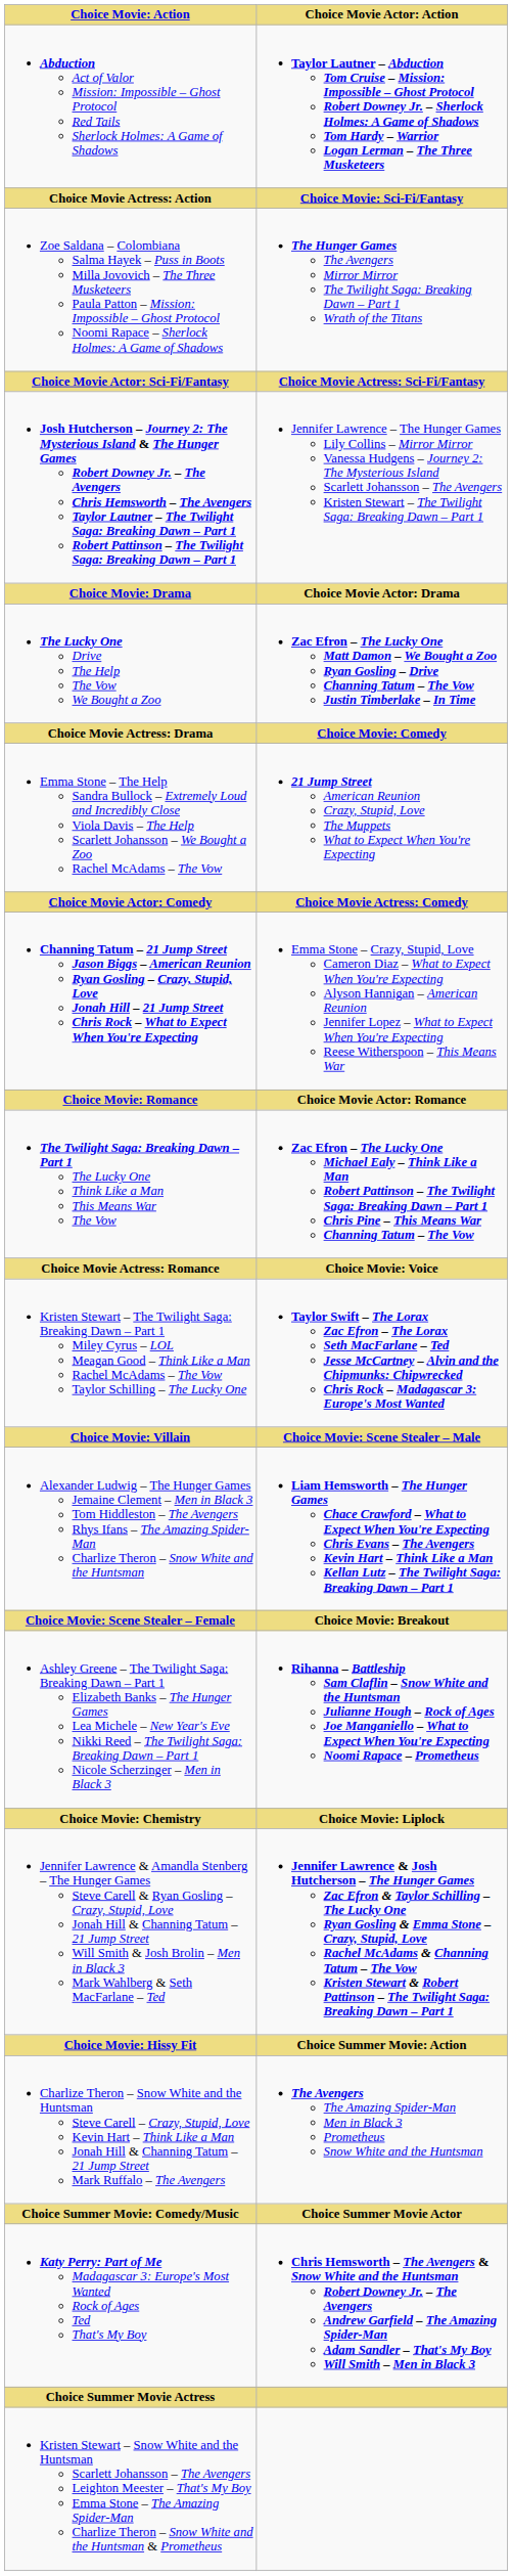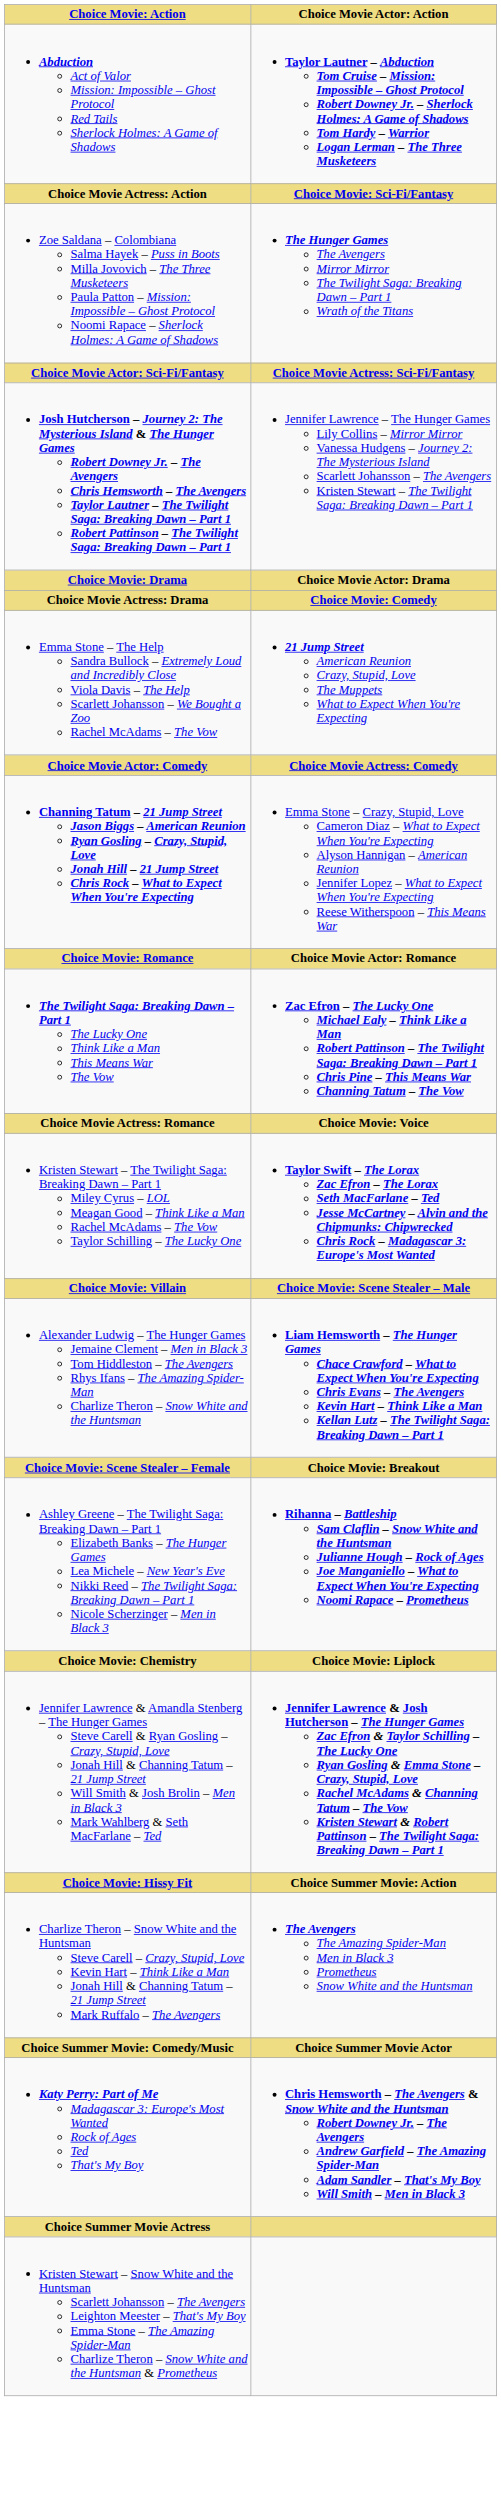 <table class="wikitable" style="width:100%">
 <tr>
 <th style="background:#EEDD82; width:50%"><a href='#'>Choice Movie: Action</a></th>
 <th style="background:#EEDD82; width:50%">Choice Movie Actor: Action</th>
 </tr>
 <tr>
 <td valign="top"><br><ul><li><strong><em><a href='#'>Abduction</a></em></strong><ul><li><em><a href='#'>Act of Valor</a></em></li><li><em><a href='#'>Mission: Impossible – Ghost Protocol</a></em></li><li><em><a href='#'>Red Tails</a></em></li><li><em><a href='#'>Sherlock Holmes: A Game of Shadows</a></em></li></ul></li></ul></td>
 <td valign="top"><br><ul><li><strong><a href='#'>Taylor Lautner</a> – <em><a href='#'>Abduction</a><strong><em><ul><li><a href='#'>Tom Cruise</a> – </em><a href='#'>Mission: Impossible – Ghost Protocol</a><em></li><li><a href='#'>Robert Downey Jr.</a> – </em><a href='#'>Sherlock Holmes: A Game of Shadows</a><em></li><li><a href='#'>Tom Hardy</a> – </em><a href='#'>Warrior</a><em></li><li><a href='#'>Logan Lerman</a> – </em><a href='#'>The Three Musketeers</a><em></li></ul></li></ul></td>
 </tr>
 <tr>
 <th style="background:#EEDD82; width:50%">Choice Movie Actress: Action</th>
 <th style="background:#EEDD82; width:50%"><a href='#'>Choice Movie: Sci-Fi/Fantasy</a></th>
 </tr>
 <tr>
 <td valign="top"><br><ul><li></strong><a href='#'>Zoe Saldana</a> – </em><a href='#'>Colombiana</a></em></strong><ul><li><a href='#'>Salma Hayek</a> – <em><a href='#'>Puss in Boots</a></em></li><li><a href='#'>Milla Jovovich</a> – <em><a href='#'>The Three Musketeers</a></em></li><li><a href='#'>Paula Patton</a> – <em><a href='#'>Mission: Impossible – Ghost Protocol</a></em></li><li><a href='#'>Noomi Rapace</a> – <em><a href='#'>Sherlock Holmes: A Game of Shadows</a></em></li></ul></li></ul></td>
 <td valign="top"><br><ul><li><strong><em><a href='#'>The Hunger Games</a></em></strong><ul><li><em><a href='#'>The Avengers</a></em></li><li><em><a href='#'>Mirror Mirror</a></em></li><li><em><a href='#'>The Twilight Saga: Breaking Dawn – Part 1</a></em></li><li><em><a href='#'>Wrath of the Titans</a></em></li></ul></li></ul></td>
 </tr>
 <tr>
 <th style="background:#EEDD82; width:50%"><a href='#'>Choice Movie Actor: Sci-Fi/Fantasy</a></th>
 <th style="background:#EEDD82; width:50%"><a href='#'>Choice Movie Actress: Sci-Fi/Fantasy</a></th>
 </tr>
 <tr>
 <td valign="top"><br><ul><li><strong><a href='#'>Josh Hutcherson</a> – <em><a href='#'>Journey 2: The Mysterious Island</a></em> & <em><a href='#'>The Hunger Games</a><strong><em><ul><li><a href='#'>Robert Downey Jr.</a> – </em><a href='#'>The Avengers</a><em></li><li><a href='#'>Chris Hemsworth</a> – </em><a href='#'>The Avengers</a><em></li><li><a href='#'>Taylor Lautner</a> – </em><a href='#'>The Twilight Saga: Breaking Dawn – Part 1</a><em></li><li><a href='#'>Robert Pattinson</a> – </em><a href='#'>The Twilight Saga: Breaking Dawn – Part 1</a><em></li></ul></li></ul></td>
 <td valign="top"><br><ul><li></strong><a href='#'>Jennifer Lawrence</a> – </em><a href='#'>The Hunger Games</a></em></strong><ul><li><a href='#'>Lily Collins</a> – <em><a href='#'>Mirror Mirror</a></em></li><li><a href='#'>Vanessa Hudgens</a> – <em><a href='#'>Journey 2: The Mysterious Island</a></em></li><li><a href='#'>Scarlett Johansson</a> – <em><a href='#'>The Avengers</a></em></li><li><a href='#'>Kristen Stewart</a> – <em><a href='#'>The Twilight Saga: Breaking Dawn – Part 1</a></em></li></ul></li></ul></td>
 </tr>
 <tr>
 <th style="background:#EEDD82; width:50%"><a href='#'>Choice Movie: Drama</a></th>
 <th style="background:#EEDD82; width:50%">Choice Movie Actor: Drama</th>
-</tr>
-<tr>
-<td valign="top"><br><ul><li><strong><em><a href='#'>The Lucky One</a></em></strong><ul><li><em><a href='#'>Drive</a></em></li><li><em><a href='#'>The Help</a></em></li><li><em><a href='#'>The Vow</a></em></li><li><em><a href='#'>We Bought a Zoo</a></em></li></ul></li></ul></td>
-<td valign="top"><br><ul><li><strong><a href='#'>Zac Efron</a> – <em><a href='#'>The Lucky One</a><strong><em><ul><li><a href='#'>Matt Damon</a> – </em><a href='#'>We Bought a Zoo</a><em></li><li><a href='#'>Ryan Gosling</a> – </em><a href='#'>Drive</a><em></li><li><a href='#'>Channing Tatum</a> – </em><a href='#'>The Vow</a><em></li><li><a href='#'>Justin Timberlake</a> – </em><a href='#'>In Time</a><em></li></ul></li></ul></td>
 </tr>
 <tr>
 <th style="background:#EEDD82; width:50%">Choice Movie Actress: Drama</th>
 <th style="background:#EEDD82; width:50%"><a href='#'>Choice Movie: Comedy</a></th>
 </tr>
 <tr>
 <td valign="top"><br><ul><li></strong><a href='#'>Emma Stone</a> – </em><a href='#'>The Help</a></em></strong><ul><li><a href='#'>Sandra Bullock</a> – <em><a href='#'>Extremely Loud and Incredibly Close</a></em></li><li><a href='#'>Viola Davis</a> – <em><a href='#'>The Help</a></em></li><li><a href='#'>Scarlett Johansson</a> – <em><a href='#'>We Bought a Zoo</a></em></li><li><a href='#'>Rachel McAdams</a> – <em><a href='#'>The Vow</a></em></li></ul></li></ul></td>
 <td valign="top"><br><ul><li><strong><em><a href='#'>21 Jump Street</a></em></strong><ul><li><em><a href='#'>American Reunion</a></em></li><li><em><a href='#'>Crazy, Stupid, Love</a></em></li><li><em><a href='#'>The Muppets</a></em></li><li><em><a href='#'>What to Expect When You're Expecting</a></em></li></ul></li></ul></td>
 </tr>
 <tr>
 <th style="background:#EEDD82; width:50%"><a href='#'>Choice Movie Actor: Comedy</a></th>
 <th style="background:#EEDD82; width:50%"><a href='#'>Choice Movie Actress: Comedy</a></th>
 </tr>
 <tr>
 <td valign="top"><br><ul><li><strong><a href='#'>Channing Tatum</a> – <em><a href='#'>21 Jump Street</a><strong><em><ul><li><a href='#'>Jason Biggs</a> – </em><a href='#'>American Reunion</a><em></li><li><a href='#'>Ryan Gosling</a> – </em><a href='#'>Crazy, Stupid, Love</a><em></li><li><a href='#'>Jonah Hill</a> – </em><a href='#'>21 Jump Street</a><em></li><li><a href='#'>Chris Rock</a> – </em><a href='#'>What to Expect When You're Expecting</a><em></li></ul></li></ul></td>
 <td valign="top"><br><ul><li></strong><a href='#'>Emma Stone</a> – </em><a href='#'>Crazy, Stupid, Love</a></em></strong><ul><li><a href='#'>Cameron Diaz</a> – <em><a href='#'>What to Expect When You're Expecting</a></em></li><li><a href='#'>Alyson Hannigan</a> – <em><a href='#'>American Reunion</a></em></li><li><a href='#'>Jennifer Lopez</a> – <em><a href='#'>What to Expect When You're Expecting</a></em></li><li><a href='#'>Reese Witherspoon</a> – <em><a href='#'>This Means War</a></em></li></ul></li></ul></td>
 </tr>
 <tr>
 <th style="background:#EEDD82; width:50%"><a href='#'>Choice Movie: Romance</a></th>
 <th style="background:#EEDD82; width:50%">Choice Movie Actor: Romance</th>
 </tr>
 <tr>
 <td valign="top"><br><ul><li><strong><em><a href='#'>The Twilight Saga: Breaking Dawn – Part 1</a></em></strong><ul><li><em><a href='#'>The Lucky One</a></em></li><li><em><a href='#'>Think Like a Man</a></em></li><li><em><a href='#'>This Means War</a></em></li><li><em><a href='#'>The Vow</a></em></li></ul></li></ul></td>
 <td valign="top"><br><ul><li><strong><a href='#'>Zac Efron</a> – <em><a href='#'>The Lucky One</a><strong><em><ul><li><a href='#'>Michael Ealy</a> – </em><a href='#'>Think Like a Man</a><em></li><li><a href='#'>Robert Pattinson</a> – </em><a href='#'>The Twilight Saga: Breaking Dawn – Part 1</a><em></li><li><a href='#'>Chris Pine</a> – </em><a href='#'>This Means War</a><em></li><li><a href='#'>Channing Tatum</a> – </em><a href='#'>The Vow</a><em></li></ul></li></ul></td>
 </tr>
 <tr>
 <th style="background:#EEDD82; width:50%">Choice Movie Actress: Romance</th>
 <th style="background:#EEDD82; width:50%">Choice Movie: Voice</th>
 </tr>
 <tr>
 <td valign="top"><br><ul><li></strong><a href='#'>Kristen Stewart</a> – </em><a href='#'>The Twilight Saga: Breaking Dawn – Part 1</a></em></strong><ul><li><a href='#'>Miley Cyrus</a> – <em><a href='#'>LOL</a></em></li><li><a href='#'>Meagan Good</a> – <em><a href='#'>Think Like a Man</a></em></li><li><a href='#'>Rachel McAdams</a> – <em><a href='#'>The Vow</a></em></li><li><a href='#'>Taylor Schilling</a> – <em><a href='#'>The Lucky One</a></em></li></ul></li></ul></td>
 <td valign="top"><br><ul><li><strong><a href='#'>Taylor Swift</a> – <em><a href='#'>The Lorax</a><strong><em><ul><li><a href='#'>Zac Efron</a> – </em><a href='#'>The Lorax</a><em></li><li><a href='#'>Seth MacFarlane</a> – </em><a href='#'>Ted</a><em></li><li><a href='#'>Jesse McCartney</a> – </em><a href='#'>Alvin and the Chipmunks: Chipwrecked</a><em></li><li><a href='#'>Chris Rock</a> – </em><a href='#'>Madagascar 3: Europe's Most Wanted</a><em></li></ul></li></ul></td>
 </tr>
 <tr>
 <th style="background:#EEDD82; width:50%"><a href='#'>Choice Movie: Villain</a></th>
 <th style="background:#EEDD82; width:50%"><a href='#'>Choice Movie: Scene Stealer – Male</a></th>
 </tr>
 <tr>
 <td valign="top"><br><ul><li></strong><a href='#'>Alexander Ludwig</a> – </em><a href='#'>The Hunger Games</a></em></strong><ul><li><a href='#'>Jemaine Clement</a> – <em><a href='#'>Men in Black 3</a></em></li><li><a href='#'>Tom Hiddleston</a> – <em><a href='#'>The Avengers</a></em></li><li><a href='#'>Rhys Ifans</a> – <em><a href='#'>The Amazing Spider-Man</a></em></li><li><a href='#'>Charlize Theron</a> – <em><a href='#'>Snow White and the Huntsman</a></em></li></ul></li></ul></td>
 <td valign="top"><br><ul><li><strong><a href='#'>Liam Hemsworth</a> – <em><a href='#'>The Hunger Games</a><strong><em><ul><li><a href='#'>Chace Crawford</a> – </em><a href='#'>What to Expect When You're Expecting</a><em></li><li><a href='#'>Chris Evans</a> – </em><a href='#'>The Avengers</a><em></li><li><a href='#'>Kevin Hart</a> – </em><a href='#'>Think Like a Man</a><em></li><li><a href='#'>Kellan Lutz</a> – </em><a href='#'>The Twilight Saga: Breaking Dawn – Part 1</a><em></li></ul></li></ul></td>
 </tr>
 <tr>
 <th style="background:#EEDD82; width:50%"><a href='#'>Choice Movie: Scene Stealer – Female</a></th>
 <th style="background:#EEDD82; width:50%">Choice Movie: Breakout</th>
 </tr>
 <tr>
 <td valign="top"><br><ul><li></strong><a href='#'>Ashley Greene</a> – </em><a href='#'>The Twilight Saga: Breaking Dawn – Part 1</a></em></strong><ul><li><a href='#'>Elizabeth Banks</a> – <em><a href='#'>The Hunger Games</a></em></li><li><a href='#'>Lea Michele</a> – <em><a href='#'>New Year's Eve</a></em></li><li><a href='#'>Nikki Reed</a> – <em><a href='#'>The Twilight Saga: Breaking Dawn – Part 1</a></em></li><li><a href='#'>Nicole Scherzinger</a> – <em><a href='#'>Men in Black 3</a></em></li></ul></li></ul></td>
 <td valign="top"><br><ul><li><strong><a href='#'>Rihanna</a> – <em><a href='#'>Battleship</a><strong><em><ul><li><a href='#'>Sam Claflin</a> – </em><a href='#'>Snow White and the Huntsman</a><em></li><li><a href='#'>Julianne Hough</a> – </em><a href='#'>Rock of Ages</a><em></li><li><a href='#'>Joe Manganiello</a> – </em><a href='#'>What to Expect When You're Expecting</a><em></li><li><a href='#'>Noomi Rapace</a> – </em><a href='#'>Prometheus</a><em></li></ul></li></ul></td>
 </tr>
 <tr>
 <th style="background:#EEDD82; width:50%">Choice Movie: Chemistry</th>
 <th style="background:#EEDD82; width:50%">Choice Movie: Liplock</th>
 </tr>
 <tr>
 <td valign="top"><br><ul><li></strong><a href='#'>Jennifer Lawrence</a> & <a href='#'>Amandla Stenberg</a> – </em><a href='#'>The Hunger Games</a></em></strong><ul><li><a href='#'>Steve Carell</a> & <a href='#'>Ryan Gosling</a> – <em><a href='#'>Crazy, Stupid, Love</a></em></li><li><a href='#'>Jonah Hill</a> & <a href='#'>Channing Tatum</a> – <em><a href='#'>21 Jump Street</a></em></li><li><a href='#'>Will Smith</a> & <a href='#'>Josh Brolin</a> – <em><a href='#'>Men in Black 3</a></em></li><li><a href='#'>Mark Wahlberg</a> & <a href='#'>Seth MacFarlane</a> – <em><a href='#'>Ted</a></em></li></ul></li></ul></td>
 <td valign="top"><br><ul><li><strong><a href='#'>Jennifer Lawrence</a> & <a href='#'>Josh Hutcherson</a> – <em><a href='#'>The Hunger Games</a><strong><em><ul><li><a href='#'>Zac Efron</a> & <a href='#'>Taylor Schilling</a> – </em><a href='#'>The Lucky One</a><em></li><li><a href='#'>Ryan Gosling</a> & <a href='#'>Emma Stone</a> – </em><a href='#'>Crazy, Stupid, Love</a><em></li><li><a href='#'>Rachel McAdams</a> & <a href='#'>Channing Tatum</a> – </em><a href='#'>The Vow</a><em></li><li><a href='#'>Kristen Stewart</a> & <a href='#'>Robert Pattinson</a> – </em><a href='#'>The Twilight Saga: Breaking Dawn – Part 1</a><em></li></ul></li></ul></td>
 </tr>
 <tr>
 <th style="background:#EEDD82; width:50%"><a href='#'>Choice Movie: Hissy Fit</a></th>
 <th style="background:#EEDD82; width:50%">Choice Summer Movie: Action</th>
 </tr>
 <tr>
 <td valign="top"><br><ul><li></strong><a href='#'>Charlize Theron</a> – </em><a href='#'>Snow White and the Huntsman</a></em></strong><ul><li><a href='#'>Steve Carell</a> – <em><a href='#'>Crazy, Stupid, Love</a></em></li><li><a href='#'>Kevin Hart</a> – <em><a href='#'>Think Like a Man</a></em></li><li><a href='#'>Jonah Hill</a> & <a href='#'>Channing Tatum</a> – <em><a href='#'>21 Jump Street</a></em></li><li><a href='#'>Mark Ruffalo</a> – <em><a href='#'>The Avengers</a></em></li></ul></li></ul></td>
 <td valign="top"><br><ul><li><strong><em><a href='#'>The Avengers</a></em></strong><ul><li><em><a href='#'>The Amazing Spider-Man</a></em></li><li><em><a href='#'>Men in Black 3</a></em></li><li><em><a href='#'>Prometheus</a></em></li><li><em><a href='#'>Snow White and the Huntsman</a></em></li></ul></li></ul></td>
 </tr>
 <tr>
 <th style="background:#EEDD82; width:50%">Choice Summer Movie: Comedy/Music</th>
 <th style="background:#EEDD82; width:50%">Choice Summer Movie Actor</th>
 </tr>
 <tr>
 <td valign="top"><br><ul><li><strong><em><a href='#'>Katy Perry: Part of Me</a></em></strong><ul><li><em><a href='#'>Madagascar 3: Europe's Most Wanted</a></em></li><li><em><a href='#'>Rock of Ages</a></em></li><li><em><a href='#'>Ted</a></em></li><li><em><a href='#'>That's My Boy</a></em></li></ul></li></ul></td>
 <td valign="top"><br><ul><li><strong><a href='#'>Chris Hemsworth</a> – <em><a href='#'>The Avengers</a></em> & <em><a href='#'>Snow White and the Huntsman</a><strong><em><ul><li><a href='#'>Robert Downey Jr.</a> – </em><a href='#'>The Avengers</a><em></li><li><a href='#'>Andrew Garfield</a> – </em><a href='#'>The Amazing Spider-Man</a><em></li><li><a href='#'>Adam Sandler</a> – </em><a href='#'>That's My Boy</a><em></li><li><a href='#'>Will Smith</a> – </em><a href='#'>Men in Black 3</a><em></li></ul></li></ul></td>
 </tr>
 <tr>
 <th style="background:#EEDD82; width:50%">Choice Summer Movie Actress</th>
 <th style="background:#EEDD82; width:50%"></th>
 </tr>
 <tr>
 <td valign="top"><br><ul><li></strong><a href='#'>Kristen Stewart</a> – </em><a href='#'>Snow White and the Huntsman</a></em></strong><ul><li><a href='#'>Scarlett Johansson</a> – <em><a href='#'>The Avengers</a></em></li><li><a href='#'>Leighton Meester</a> – <em><a href='#'>That's My Boy</a></em></li><li><a href='#'>Emma Stone</a> – <em><a href='#'>The Amazing Spider-Man</a></em></li><li><a href='#'>Charlize Theron</a> – <em><a href='#'>Snow White and the Huntsman</a></em> & <em><a href='#'>Prometheus</a></em></li></ul></li></ul></td>
 <td></td>
 </tr>
 </table>
